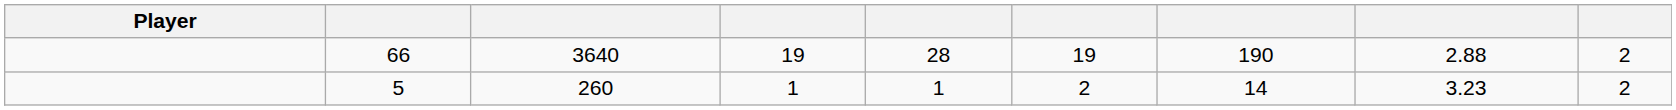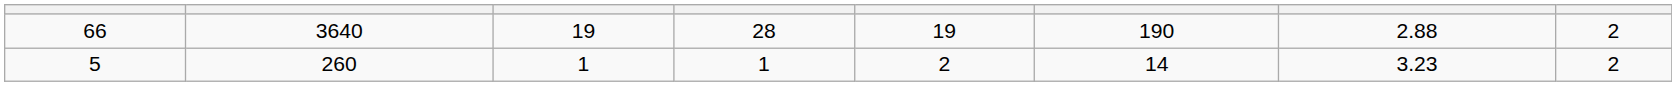 <table class="wikitable sortable" style="width:100%;">
 <tr style="text-align:center; background:#ddd;">
-<th>Player</th>
 <th></th>
 <th></th>
 <th></th>
 <th></th>
 <th></th>
 <th></th>
 <th></th>
 <th></th>
 </tr>
 <tr align=center>
-<td></td>
 <td>66</td>
 <td>3640</td>
 <td>19</td>
 <td>28</td>
 <td>19</td>
 <td>190</td>
 <td>2.88</td>
 <td>2</td>
 </tr>
 <tr align=center>
-<td></td>
 <td>5</td>
 <td>260</td>
 <td>1</td>
 <td>1</td>
 <td>2</td>
 <td>14</td>
 <td>3.23</td>
 <td>2</td>
 </tr>
 </table>
